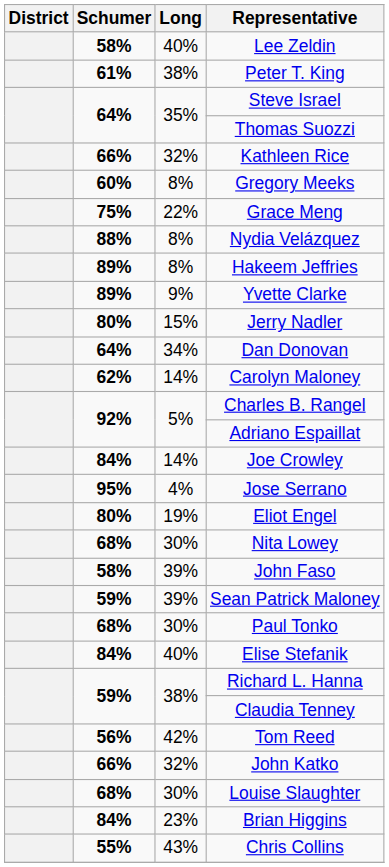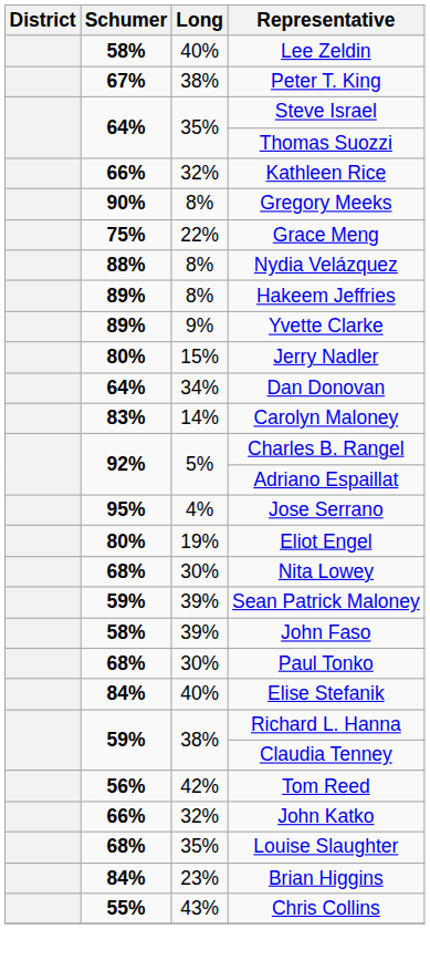 <table class=wikitable>
 <tr>
 <th>District</th>
 <th>Schumer</th>
 <th>Long</th>
 <th>Representative</th>
 </tr>
 <tr align=center>
 <th></th>
 <td><strong>58%</strong></td>
 <td>40%</td>
 <td><a href='#'>Lee Zeldin</a></td>
 </tr>
 <tr align=center>
 <th></th>
-<td><strong>61%</strong></td>
+<td><strong>67%</strong></td>
 <td>38%</td>
 <td><a href='#'>Peter T. King</a></td>
 </tr>
 <tr align=center>
 <th rowspan=2 ></th>
 <td rowspan=2><strong>64%</strong></td>
 <td rowspan=2>35%</td>
 <td><a href='#'>Steve Israel</a></td>
 </tr>
 <tr align=center>
 <td><a href='#'>Thomas Suozzi</a></td>
 </tr>
 <tr align=center>
 <th></th>
 <td><strong>66%</strong></td>
 <td>32%</td>
 <td><a href='#'>Kathleen Rice</a></td>
 </tr>
 <tr align=center>
 <th></th>
-<td><strong>60%</strong></td>
+<td><strong>90%</strong></td>
 <td>8%</td>
 <td><a href='#'>Gregory Meeks</a></td>
 </tr>
 <tr align=center>
 <th></th>
 <td><strong>75%</strong></td>
 <td>22%</td>
 <td><a href='#'>Grace Meng</a></td>
 </tr>
 <tr align=center>
 <th></th>
 <td><strong>88%</strong></td>
 <td>8%</td>
 <td><a href='#'>Nydia Velázquez</a></td>
 </tr>
 <tr align=center>
 <th></th>
 <td><strong>89%</strong></td>
 <td>8%</td>
 <td><a href='#'>Hakeem Jeffries</a></td>
 </tr>
 <tr align=center>
 <th></th>
 <td><strong>89%</strong></td>
 <td>9%</td>
 <td><a href='#'>Yvette Clarke</a></td>
 </tr>
 <tr align=center>
 <th></th>
 <td><strong>80%</strong></td>
 <td>15%</td>
 <td><a href='#'>Jerry Nadler</a></td>
 </tr>
 <tr align=center>
 <th></th>
 <td><strong>64%</strong></td>
 <td>34%</td>
 <td><a href='#'>Dan Donovan</a></td>
 </tr>
 <tr align=center>
 <th></th>
-<td><strong>62%</strong></td>
+<td><strong>83%</strong></td>
 <td>14%</td>
 <td><a href='#'>Carolyn Maloney</a></td>
 </tr>
 <tr align=center>
 <th rowspan=2 ></th>
 <td rowspan=2><strong>92%</strong></td>
 <td rowspan=2>5%</td>
 <td><a href='#'>Charles B. Rangel</a></td>
 </tr>
 <tr align=center>
 <td><a href='#'>Adriano Espaillat</a></td>
-</tr>
-<tr align=center>
-<th></th>
-<td><strong>84%</strong></td>
-<td>14%</td>
-<td><a href='#'>Joe Crowley</a></td>
 </tr>
 <tr align=center>
 <th></th>
 <td><strong>95%</strong></td>
 <td>4%</td>
 <td><a href='#'>Jose Serrano</a></td>
 </tr>
 <tr align=center>
 <th></th>
 <td><strong>80%</strong></td>
 <td>19%</td>
 <td><a href='#'>Eliot Engel</a></td>
 </tr>
 <tr align=center>
 <th></th>
 <td><strong>68%</strong></td>
 <td>30%</td>
 <td><a href='#'>Nita Lowey</a></td>
 </tr>
 <tr align=center>
 <th></th>
+<td><strong>59%</strong></td>
+<td>39%</td>
+<td><a href='#'>Sean Patrick Maloney</a></td>
+</tr>
+<tr align=center>
+<th></th>
 <td><strong>58%</strong></td>
 <td>39%</td>
 <td><a href='#'>John Faso</a></td>
-</tr>
-<tr align=center>
-<th></th>
-<td><strong>59%</strong></td>
-<td>39%</td>
-<td><a href='#'>Sean Patrick Maloney</a></td>
 </tr>
 <tr align=center>
 <th></th>
 <td><strong>68%</strong></td>
 <td>30%</td>
 <td><a href='#'>Paul Tonko</a></td>
 </tr>
 <tr align=center>
 <th></th>
 <td><strong>84%</strong></td>
 <td>40%</td>
 <td><a href='#'>Elise Stefanik</a></td>
 </tr>
 <tr align=center>
 <th rowspan=2 ></th>
 <td rowspan=2><strong>59%</strong></td>
 <td rowspan=2>38%</td>
 <td><a href='#'>Richard L. Hanna</a></td>
 </tr>
 <tr align=center>
 <td><a href='#'>Claudia Tenney</a></td>
 </tr>
 <tr align=center>
 <th></th>
 <td><strong>56%</strong></td>
 <td>42%</td>
 <td><a href='#'>Tom Reed</a></td>
 </tr>
 <tr align=center>
 <th></th>
 <td><strong>66%</strong></td>
 <td>32%</td>
 <td><a href='#'>John Katko</a></td>
 </tr>
 <tr align=center>
 <th></th>
 <td><strong>68%</strong></td>
-<td>30%</td>
+<td>35%</td>
 <td><a href='#'>Louise Slaughter</a></td>
 </tr>
 <tr align=center>
 <th></th>
 <td><strong>84%</strong></td>
 <td>23%</td>
 <td><a href='#'>Brian Higgins</a></td>
 </tr>
 <tr align=center>
 <th></th>
 <td><strong>55%</strong></td>
 <td>43%</td>
 <td><a href='#'>Chris Collins</a></td>
 </tr>
 <tr align=center>
 </tr>
 </table>
